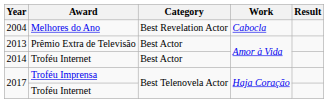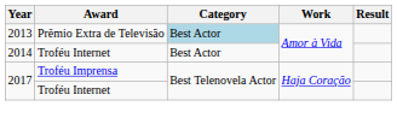 <table class="wikitable">
 <tr>
 <th>Year</th>
 <th>Award</th>
 <th>Category</th>
 <th>Work</th>
 <th>Result</th>
 </tr>
 <tr>
-<td>2004</td>
-<td><a href='#'>Melhores do Ano</a></td>
-<td>Best Revelation Actor</td>
-<td><em><a href='#'>Cabocla</a></em></td>
-<td></td>
-</tr>
-<tr>
 <td>2013</td>
 <td>Prêmio Extra de Televisão</td>
-<td>Best Actor</td>
+<td style="background: lightblue;">Best Actor</td>
 <td rowspan=2><em><a href='#'>Amor à Vida</a></em></td>
 <td></td>
 </tr>
 <tr>
 <td>2014</td>
 <td>Troféu Internet</td>
 <td>Best Actor</td>
 <td></td>
 </tr>
 <tr>
 <td rowspan=2>2017</td>
 <td><a href='#'>Troféu Imprensa</a></td>
 <td rowspan=2>Best Telenovela Actor</td>
 <td rowspan=2><em><a href='#'>Haja Coração</a></em></td>
 <td></td>
 </tr>
 <tr>
 <td>Troféu Internet</td>
 <td></td>
 </tr>
 </table>
